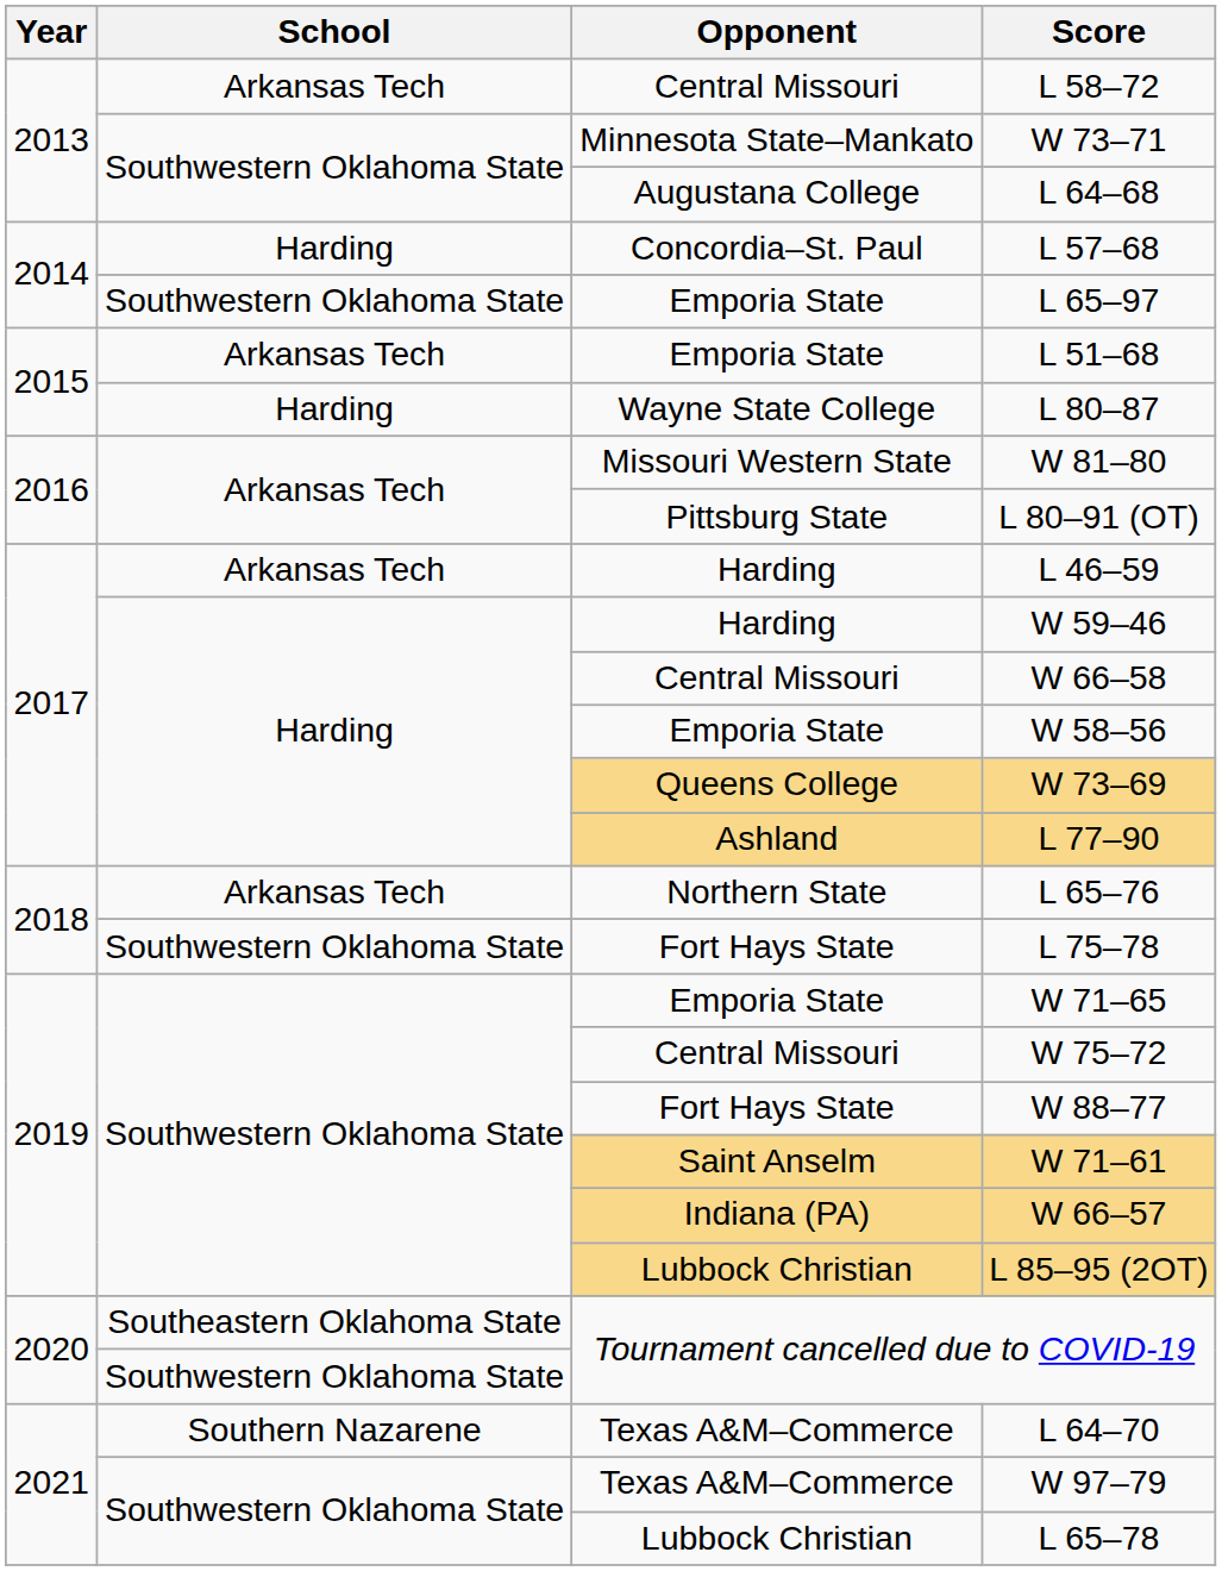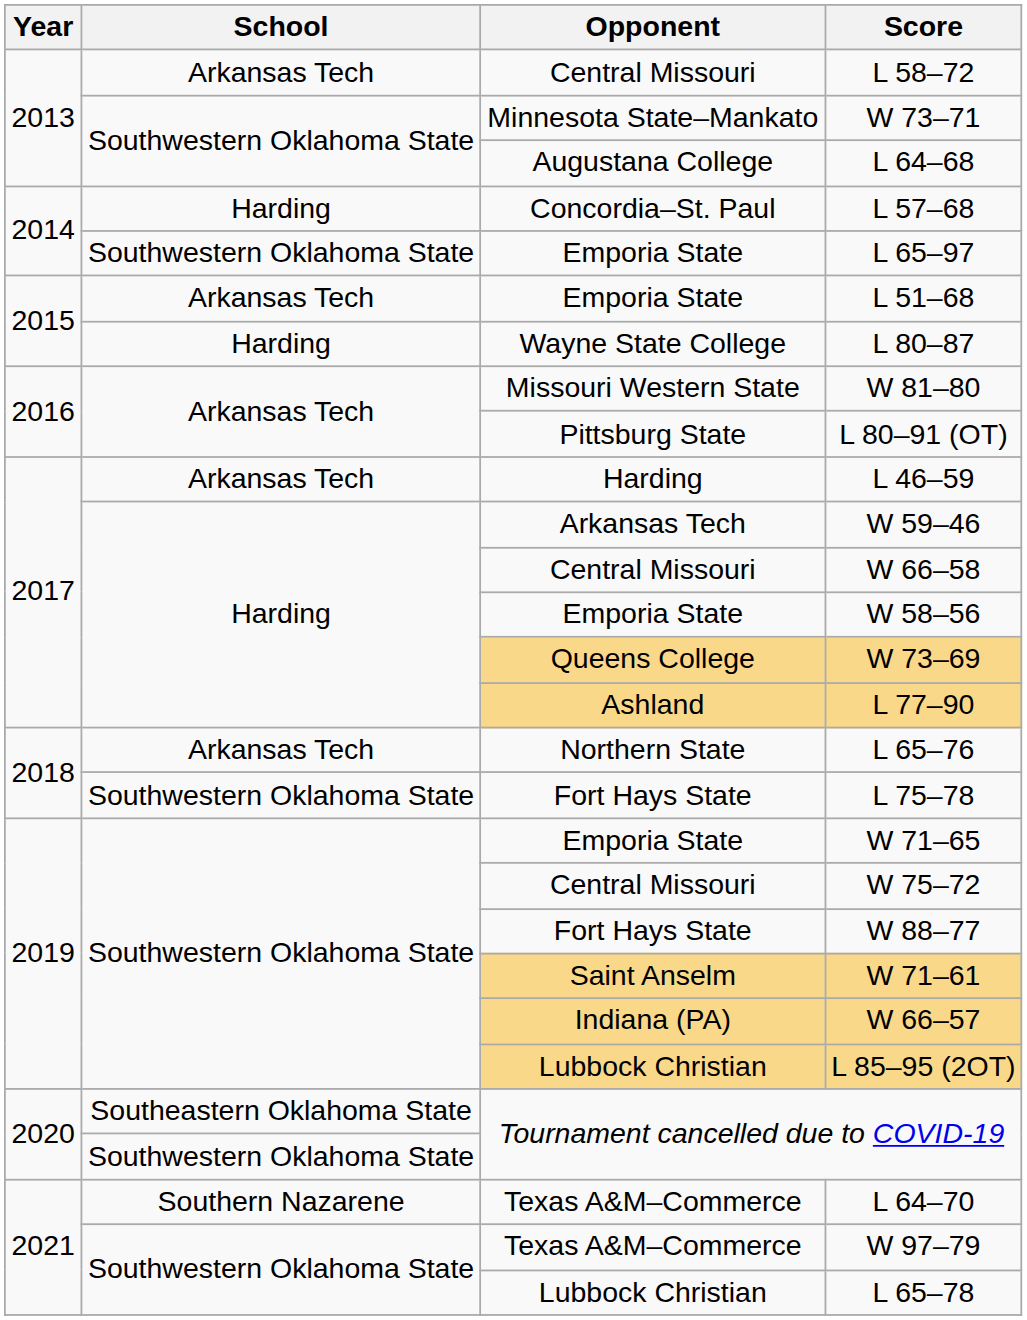 <table class="wikitable" style=text-align:center>
 <tr>
 <th>Year</th>
 <th>School</th>
 <th>Opponent</th>
 <th>Score</th>
 </tr>
 <tr>
 <td rowspan=3>2013</td>
 <td>Arkansas Tech</td>
 <td>Central Missouri</td>
 <td>L 58–72</td>
 </tr>
 <tr>
 <td rowspan=2>Southwestern Oklahoma State</td>
 <td>Minnesota State–Mankato</td>
 <td>W 73–71</td>
 </tr>
 <tr>
 <td>Augustana College</td>
 <td>L 64–68</td>
 </tr>
 <tr>
 <td rowspan=2>2014</td>
 <td>Harding</td>
 <td>Concordia–St. Paul</td>
 <td>L 57–68</td>
 </tr>
 <tr>
 <td>Southwestern Oklahoma State</td>
 <td>Emporia State</td>
 <td>L 65–97</td>
 </tr>
 <tr>
 <td rowspan=2>2015</td>
 <td>Arkansas Tech</td>
 <td>Emporia State</td>
 <td>L 51–68</td>
 </tr>
 <tr>
 <td>Harding</td>
 <td>Wayne State College</td>
 <td>L 80–87</td>
 </tr>
 <tr>
 <td rowspan=2>2016</td>
 <td rowspan=2>Arkansas Tech</td>
 <td>Missouri Western State</td>
 <td>W 81–80</td>
 </tr>
 <tr>
 <td>Pittsburg State</td>
 <td>L 80–91 (OT)</td>
 </tr>
 <tr>
 <td rowspan=6>2017</td>
 <td>Arkansas Tech</td>
 <td>Harding</td>
 <td>L 46–59</td>
 </tr>
 <tr>
 <td rowspan=5>Harding</td>
-<td>Harding</td>
+<td>Arkansas Tech</td>
 <td>W 59–46</td>
 </tr>
 <tr>
 <td>Central Missouri</td>
 <td>W 66–58</td>
 </tr>
 <tr>
 <td>Emporia State</td>
 <td>W 58–56</td>
 </tr>
 <tr bgcolor=#f9d989>
 <td>Queens College</td>
 <td>W 73–69</td>
 </tr>
 <tr bgcolor=#f9d989>
 <td>Ashland</td>
 <td>L 77–90</td>
 </tr>
 <tr>
 <td rowspan=2>2018</td>
 <td>Arkansas Tech</td>
 <td>Northern State</td>
 <td>L 65–76</td>
 </tr>
 <tr>
 <td>Southwestern Oklahoma State</td>
 <td>Fort Hays State</td>
 <td>L 75–78</td>
 </tr>
 <tr>
 <td rowspan=6>2019</td>
 <td rowspan=6>Southwestern Oklahoma State</td>
 <td>Emporia State</td>
 <td>W 71–65</td>
 </tr>
 <tr>
 <td>Central Missouri</td>
 <td>W 75–72</td>
 </tr>
 <tr>
 <td>Fort Hays State</td>
 <td>W 88–77</td>
 </tr>
 <tr bgcolor=#f9d989>
 <td>Saint Anselm</td>
 <td>W 71–61</td>
 </tr>
 <tr bgcolor=#f9d989>
 <td>Indiana (PA)</td>
 <td>W 66–57</td>
 </tr>
 <tr bgcolor=#f9d989>
 <td>Lubbock Christian</td>
 <td>L 85–95 (2OT)</td>
 </tr>
 <tr>
 <td rowspan=2>2020</td>
 <td>Southeastern Oklahoma State</td>
 <td rowspan=2 colspan=2><em>Tournament cancelled due to <a href='#'>COVID-19</a></em></td>
 </tr>
 <tr>
 <td>Southwestern Oklahoma State</td>
 </tr>
 <tr>
 <td rowspan=3>2021</td>
 <td>Southern Nazarene</td>
 <td>Texas A&M–Commerce</td>
 <td>L 64–70</td>
 </tr>
 <tr>
 <td rowspan=2>Southwestern Oklahoma State</td>
 <td>Texas A&M–Commerce</td>
 <td>W 97–79</td>
 </tr>
 <tr>
 <td>Lubbock Christian</td>
 <td>L 65–78</td>
 </tr>
 </table>
